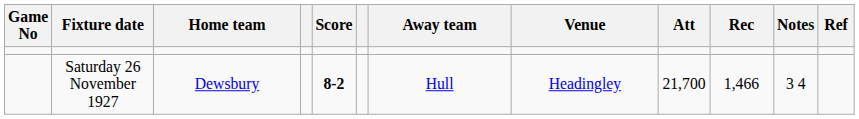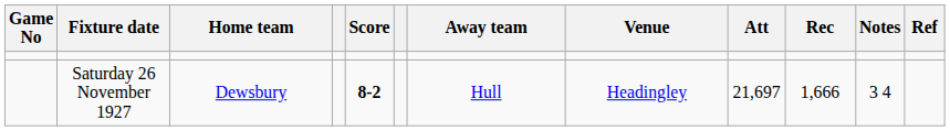 <table class="wikitable" style="text-align:center;">
 <tr>
 <th width=20 abbr="No">Game No</th>
 <th width=100 abbr="Date">Fixture date</th>
 <th width=150 abbr="Home team">Home team</th>
 <th width=5 abbr="space"></th>
 <th width=20 abbr="Score">Score</th>
 <th width=5 abbr="space"></th>
 <th width=150 abbr="Away team">Away team</th>
 <th width=150 abbr="Venue">Venue</th>
 <th width=45 abbr="Att">Att</th>
 <th width=60 abbr="Rec">Rec</th>
 <th width=20 abbr="Notes">Notes</th>
 <th width=30 abbr="Ref">Ref</th>
 </tr>
 <tr>
 <td></td>
 <td></td>
 <td></td>
 <td></td>
 <td></td>
 <td></td>
 <td></td>
 <td></td>
 <td></td>
 <td></td>
 <td></td>
 </tr>
 <tr>
 <td></td>
 <td>Saturday 26 November 1927</td>
 <td><a href='#'>Dewsbury</a></td>
 <td></td>
 <td><strong>8-2</strong></td>
 <td></td>
 <td><a href='#'>Hull</a></td>
 <td><a href='#'>Headingley</a></td>
-<td>21,700</td>
-<td>1,466</td>
+<td>21,697</td>
+<td>1,666</td>
 <td>3 4</td>
 <td></td>
 </tr>
 </table>
